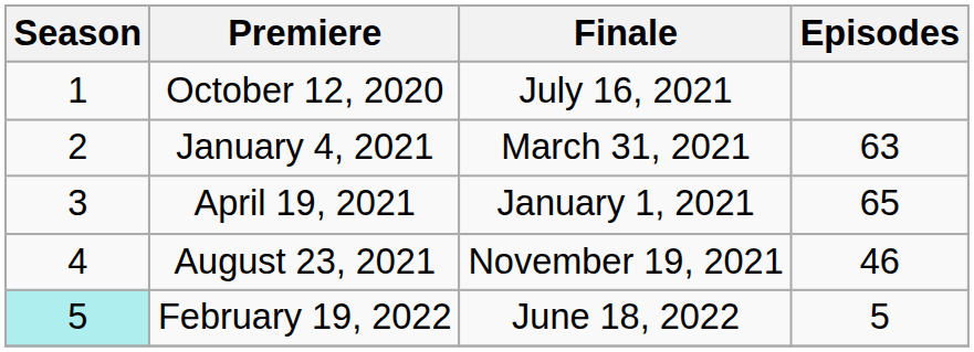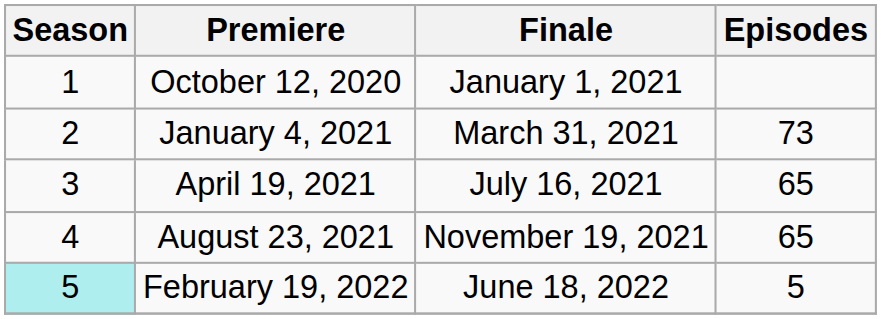 <table class="wikitable" style="text-align:center;">
 <tr>
 <th>Season</th>
 <th>Premiere</th>
 <th>Finale</th>
 <th>Episodes</th>
 </tr>
 <tr>
 <td>1</td>
 <td>October 12, 2020</td>
-<td>July 16, 2021</td>
+<td>January 1, 2021</td>
 <td></td>
 </tr>
 <tr>
 <td>2</td>
 <td>January 4, 2021</td>
 <td>March 31, 2021</td>
-<td>63</td>
+<td>73</td>
 </tr>
 <tr>
 <td>3</td>
 <td>April 19, 2021</td>
-<td>January 1, 2021</td>
+<td>July 16, 2021</td>
 <td>65</td>
 </tr>
 <tr>
 <td>4</td>
 <td>August 23, 2021</td>
 <td>November 19, 2021</td>
-<td>46</td>
+<td>65</td>
 </tr>
 <tr>
 <td style="background: paleturquoise;">5</td>
 <td>February 19, 2022</td>
 <td>June 18, 2022</td>
 <td>5</td>
 </tr>
 <tr>
 </tr>
 </table>
